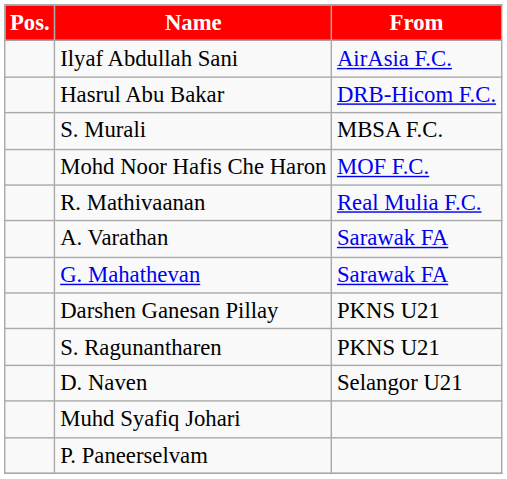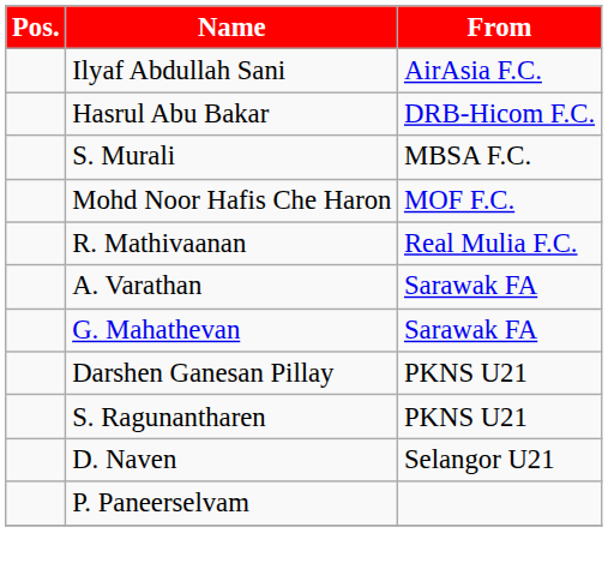 <table class="wikitable sortable">
 <tr>
 <th style="background:red; color:white;">Pos.</th>
 <th style="background:red; color:white;">Name</th>
 <th style="background:red; color:white;">From</th>
 </tr>
 <tr>
 <td></td>
 <td> Ilyaf Abdullah Sani</td>
 <td> <a href='#'>AirAsia F.C.</a></td>
 </tr>
 <tr>
 <td></td>
 <td> Hasrul Abu Bakar</td>
 <td> <a href='#'>DRB-Hicom F.C.</a></td>
 </tr>
 <tr>
 <td></td>
 <td> S. Murali</td>
 <td> MBSA F.C.</td>
 </tr>
 <tr>
 <td></td>
 <td> Mohd Noor Hafis Che Haron</td>
 <td> <a href='#'>MOF F.C.</a></td>
 </tr>
 <tr>
 <td></td>
 <td> R. Mathivaanan</td>
 <td> <a href='#'>Real Mulia F.C.</a></td>
 </tr>
 <tr>
 <td></td>
 <td> A. Varathan</td>
 <td> <a href='#'>Sarawak FA</a></td>
 </tr>
 <tr>
 <td></td>
 <td> <a href='#'>G. Mahathevan</a></td>
 <td> <a href='#'>Sarawak FA</a></td>
 </tr>
 <tr>
 <td></td>
 <td> Darshen Ganesan Pillay</td>
 <td> PKNS U21</td>
 </tr>
 <tr>
 <td></td>
 <td> S. Ragunantharen</td>
 <td> PKNS U21</td>
 </tr>
 <tr>
 <td></td>
 <td> D. Naven</td>
 <td> Selangor U21</td>
 </tr>
 <tr>
 <td></td>
-<td> Muhd Syafiq Johari</td>
-<td></td>
-</tr>
-<tr>
-<td></td>
 <td> P. Paneerselvam</td>
 <td></td>
 </tr>
 <tr>
 </tr>
 </table>
